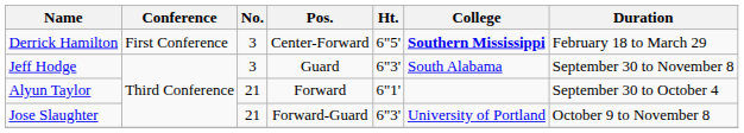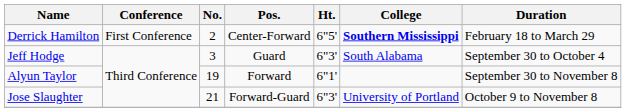 <table class="wikitable" border="1">
 <tr>
 <th>Name</th>
 <th>Conference</th>
 <th>No.</th>
 <th>Pos.</th>
 <th>Ht.</th>
 <th>College</th>
 <th>Duration</th>
 </tr>
 <tr>
 <td><a href='#'>Derrick Hamilton</a></td>
 <td>First Conference</td>
-<td align=center>3</td>
+<td align=center>2</td>
 <td align=center>Center-Forward</td>
 <td align=center>6"5'</td>
 <td><strong><a href='#'>Southern Mississippi</a></strong></td>
 <td>February 18 to March 29</td>
 </tr>
 <tr>
 <td><a href='#'>Jeff Hodge</a></td>
 <td rowspan="3">Third Conference</td>
 <td align=center>3</td>
 <td align=center>Guard</td>
 <td align=center>6"3'</td>
 <td><a href='#'>South Alabama</a></td>
-<td>September 30 to November 8</td>
+<td>September 30 to October 4</td>
 </tr>
 <tr>
 <td><a href='#'>Alyun Taylor</a></td>
-<td align=center>21</td>
+<td align=center>19</td>
 <td align=center>Forward</td>
 <td align=center>6"1'</td>
 <td></td>
-<td>September 30 to October 4</td>
+<td>September 30 to November 8</td>
 </tr>
 <tr>
 <td><a href='#'>Jose Slaughter</a></td>
 <td align=center>21</td>
 <td align=center>Forward-Guard</td>
 <td align=center>6"3'</td>
 <td><a href='#'>University of Portland</a></td>
 <td>October 9 to November 8</td>
 </tr>
 <tr>
 </tr>
 </table>
